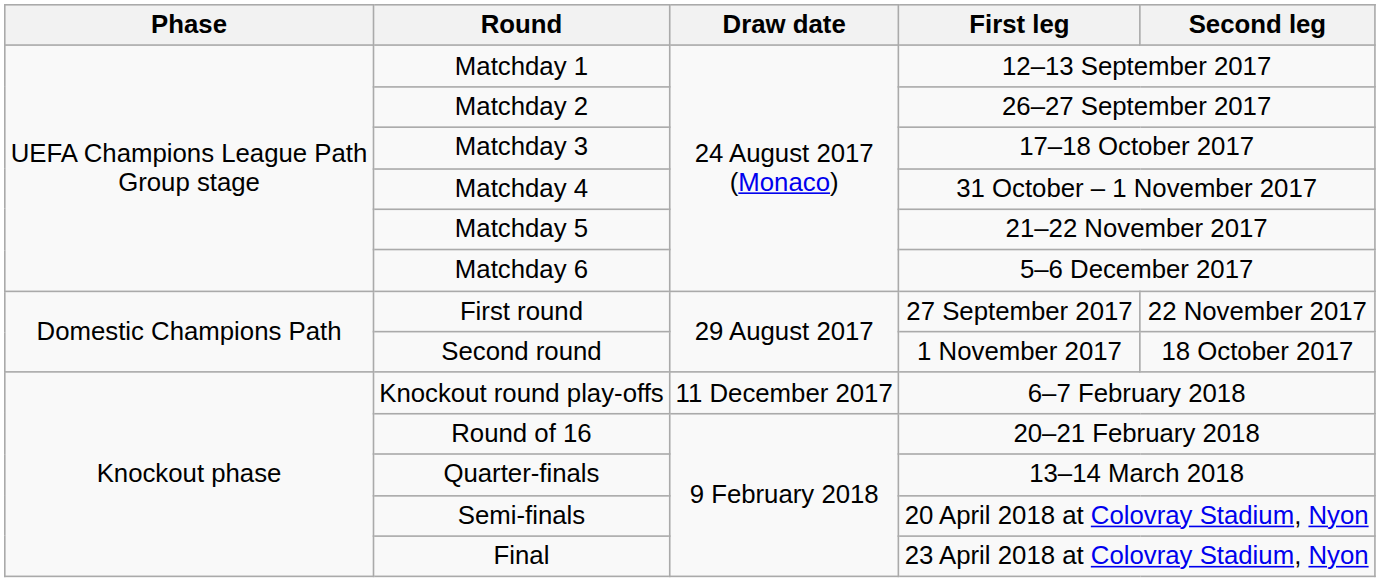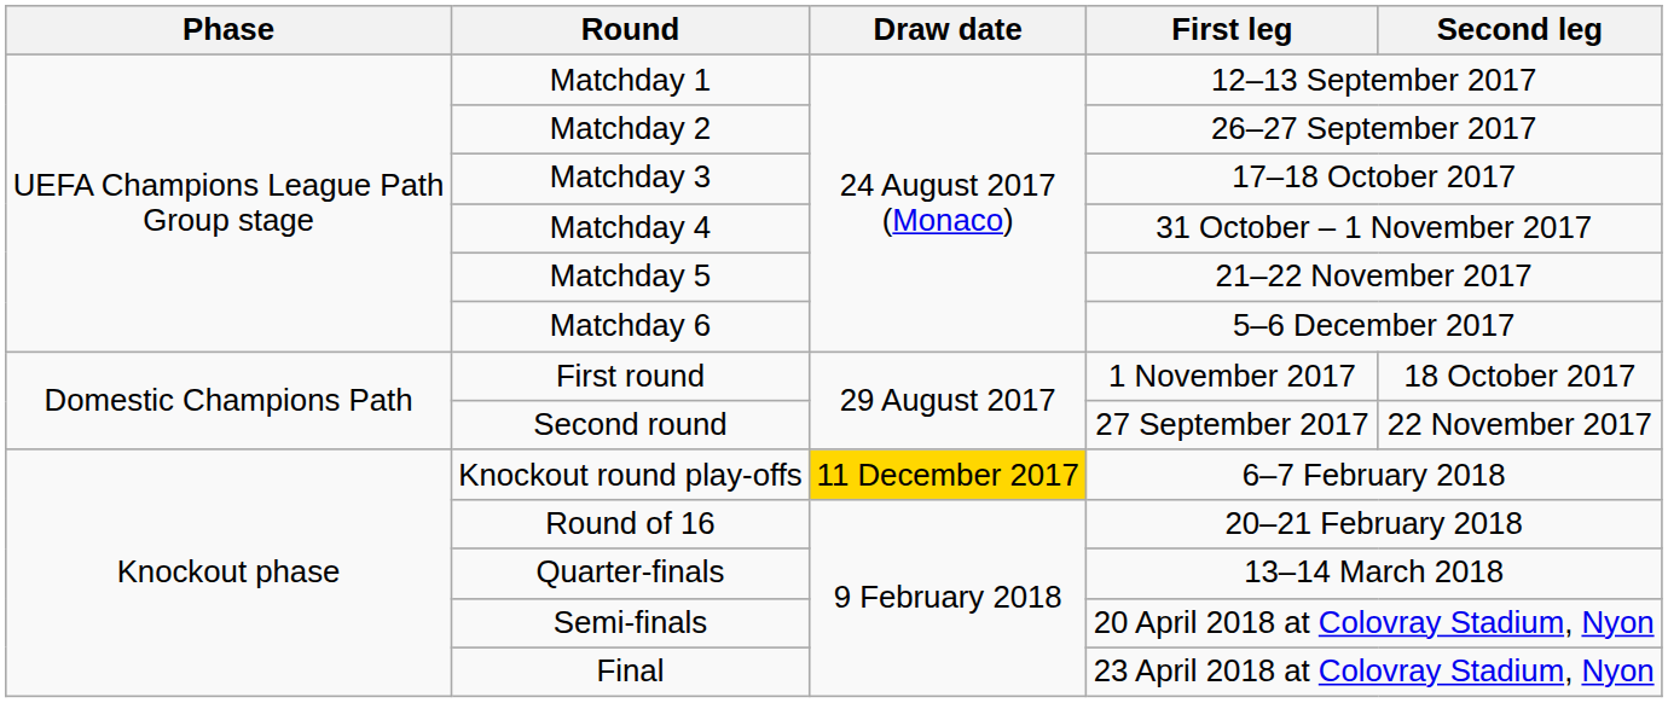 <table class="wikitable" style="text-align:center">
 <tr>
 <th>Phase</th>
 <th>Round</th>
 <th>Draw date</th>
 <th>First leg</th>
 <th>Second leg</th>
 </tr>
 <tr>
 <td rowspan=6>UEFA Champions League Path<br>Group stage</td>
 <td>Matchday 1</td>
 <td rowspan=6>24 August 2017<br>(<a href='#'>Monaco</a>)</td>
 <td colspan=2>12–13 September 2017</td>
 </tr>
 <tr>
 <td>Matchday 2</td>
 <td colspan=2>26–27 September 2017</td>
 </tr>
 <tr>
 <td>Matchday 3</td>
 <td colspan=2>17–18 October 2017</td>
 </tr>
 <tr>
 <td>Matchday 4</td>
 <td colspan=2>31 October – 1 November 2017</td>
 </tr>
 <tr>
 <td>Matchday 5</td>
 <td colspan=2>21–22 November 2017</td>
 </tr>
 <tr>
 <td>Matchday 6</td>
 <td colspan=2>5–6 December 2017</td>
 </tr>
 <tr>
 <td rowspan=2>Domestic Champions Path</td>
 <td>First round</td>
 <td rowspan=2>29 August 2017</td>
+<td>1 November 2017</td>
+<td>18 October 2017</td>
+</tr>
+<tr>
+<td>Second round</td>
 <td>27 September 2017</td>
 <td>22 November 2017</td>
 </tr>
 <tr>
-<td>Second round</td>
-<td>1 November 2017</td>
-<td>18 October 2017</td>
-</tr>
-<tr>
 <td rowspan=5>Knockout phase</td>
 <td>Knockout round play-offs</td>
-<td>11 December 2017</td>
+<td style="background: gold;">11 December 2017</td>
 <td colspan=2>6–7 February 2018</td>
 </tr>
 <tr>
 <td>Round of 16</td>
 <td rowspan=4>9 February 2018</td>
 <td colspan=2>20–21 February 2018</td>
 </tr>
 <tr>
 <td>Quarter-finals</td>
 <td colspan=2>13–14 March 2018</td>
 </tr>
 <tr>
 <td>Semi-finals</td>
 <td colspan=2>20 April 2018 at <a href='#'>Colovray Stadium</a>, <a href='#'>Nyon</a></td>
 </tr>
 <tr>
 <td>Final</td>
 <td colspan=2>23 April 2018 at <a href='#'>Colovray Stadium</a>, <a href='#'>Nyon</a></td>
 </tr>
 </table>
